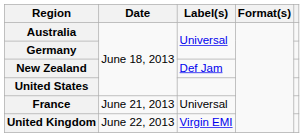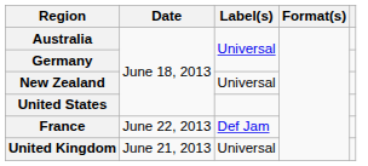 <table class="wikitable plainrowheaders">
 <tr>
 <th scope="col">Region</th>
 <th scope="col">Date</th>
 <th scope="col">Label(s)</th>
 <th scope="col">Format(s)</th>
 <th scope="col"></th>
 </tr>
 <tr>
 <th scope="row">Australia</th>
 <td rowspan="4">June 18, 2013</td>
 <td rowspan="2"><a href='#'>Universal</a></td>
 <td rowspan="6"></td>
 <td style="text-align:center;"></td>
 </tr>
 <tr>
 <th scope="row">Germany</th>
 <td style="text-align:center;"></td>
 </tr>
 <tr>
 <th scope="row">New Zealand</th>
-<td><a href='#'>Def Jam</a></td>
+<td>Universal</td>
 <td style="text-align:center;"></td>
 </tr>
 <tr>
 <th scope="row">United States</th>
 <td></td>
 <td style="text-align:center;"></td>
 </tr>
 <tr>
 <th scope="row">France</th>
+<td>June 22, 2013</td>
+<td><a href='#'>Def Jam</a></td>
+<td style="text-align:center;"></td>
+</tr>
+<tr>
+<th scope="row">United Kingdom</th>
 <td>June 21, 2013</td>
 <td>Universal</td>
 <td style="text-align:center;"></td>
 </tr>
-<tr>
-<th scope="row">United Kingdom</th>
-<td>June 22, 2013</td>
-<td><a href='#'>Virgin EMI</a></td>
-<td style="text-align:center;"></td>
-</tr>
 </table>
